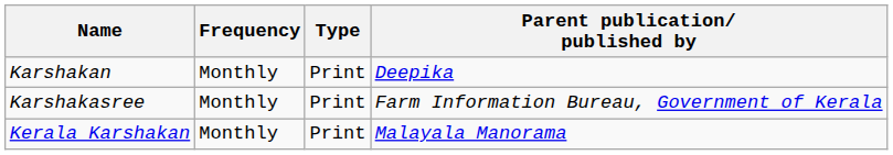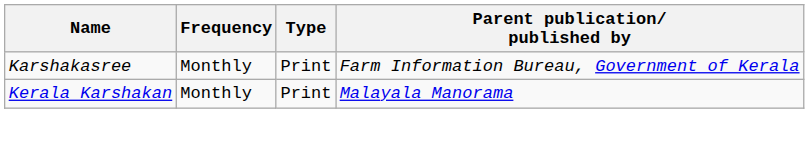 <table class="wikitable">
 <tr>
 <th>Name</th>
 <th>Frequency</th>
 <th>Type</th>
 <th>Parent publication/<br>published by</th>
-</tr>
-<tr>
-<td><em>Karshakan</em></td>
-<td>Monthly</td>
-<td>Print</td>
-<td><em><a href='#'>Deepika</a></em></td>
 </tr>
 <tr>
 <td><em>Karshakasree</em></td>
 <td>Monthly</td>
 <td>Print</td>
 <td><em>Farm Information Bureau, <a href='#'>Government of Kerala</a></em></td>
 </tr>
 <tr>
 <td><em><a href='#'>Kerala Karshakan</a></em></td>
 <td>Monthly</td>
 <td>Print</td>
 <td><em><a href='#'>Malayala Manorama</a></em></td>
 </tr>
 </table>
